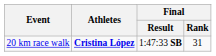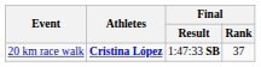 <table class="wikitable" border="1" style="font-size:90%">
 <tr>
 <th rowspan="2">Event</th>
 <th rowspan="2">Athletes</th>
 <th colspan="2">Final</th>
 </tr>
 <tr>
 <th>Result</th>
 <th>Rank</th>
 </tr>
 <tr>
 <td><a href='#'>20 km race walk</a></td>
 <td><strong><a href='#'>Cristina López</a></strong></td>
 <td align=center>1:47:33 <strong>SB</strong></td>
-<td align=center>31</td>
+<td align=center>37</td>
 </tr>
 </table>
